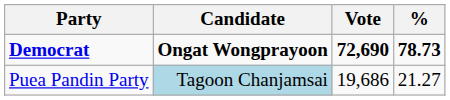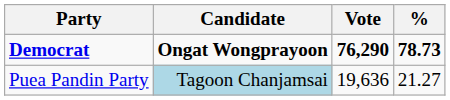 <table class="wikitable" style="text-align:right">
 <tr>
 <th>Party</th>
 <th>Candidate</th>
 <th>Vote</th>
 <th>%</th>
 </tr>
 <tr>
 <td align="left"><a href='#'><strong>Democrat</strong></a></td>
 <td><strong>Ongat Wongprayoon</strong></td>
-<td><strong>72,690</strong></td>
+<td><strong>76,290</strong></td>
 <td><strong>78.73</strong></td>
 </tr>
 <tr>
 <td align="left"><a href='#'>Puea Pandin Party</a></td>
 <td style="background: lightblue;">Tagoon Chanjamsai</td>
-<td>19,686</td>
+<td>19,636</td>
 <td>21.27</td>
 </tr>
 </table>
